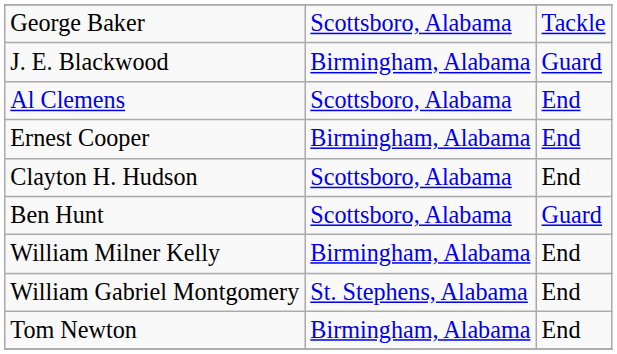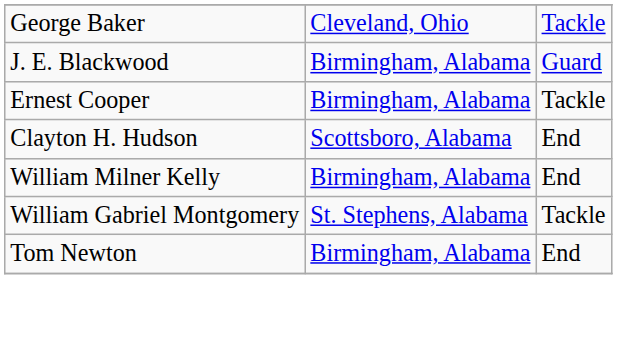 <table class="wikitable">
 <tr>
 </tr>
 <tr>
 <td>George Baker</td>
-<td><a href='#'>Scottsboro, Alabama</a></td>
+<td><a href='#'>Cleveland, Ohio</a></td>
 <td><a href='#'>Tackle</a></td>
 </tr>
 <tr>
 <td>J. E. Blackwood</td>
 <td><a href='#'>Birmingham, Alabama</a></td>
 <td><a href='#'>Guard</a></td>
 </tr>
 <tr>
-<td><a href='#'>Al Clemens</a></td>
-<td><a href='#'>Scottsboro, Alabama</a></td>
-<td><a href='#'>End</a></td>
-</tr>
-<tr>
 <td>Ernest Cooper</td>
 <td><a href='#'>Birmingham, Alabama</a></td>
-<td><a href='#'>End</a></td>
+<td>Tackle</td>
 </tr>
 <tr>
 <td>Clayton H. Hudson</td>
 <td><a href='#'>Scottsboro, Alabama</a></td>
 <td>End</td>
-</tr>
-<tr>
-<td>Ben Hunt</td>
-<td><a href='#'>Scottsboro, Alabama</a></td>
-<td><a href='#'>Guard</a></td>
 </tr>
 <tr>
 <td>William Milner Kelly</td>
 <td><a href='#'>Birmingham, Alabama</a></td>
 <td>End</td>
 </tr>
 <tr>
 <td>William Gabriel Montgomery</td>
 <td><a href='#'>St. Stephens, Alabama</a></td>
-<td>End</td>
+<td>Tackle</td>
 </tr>
 <tr>
 <td>Tom Newton</td>
 <td><a href='#'>Birmingham, Alabama</a></td>
 <td>End</td>
 </tr>
 <tr>
 </tr>
 </table>
